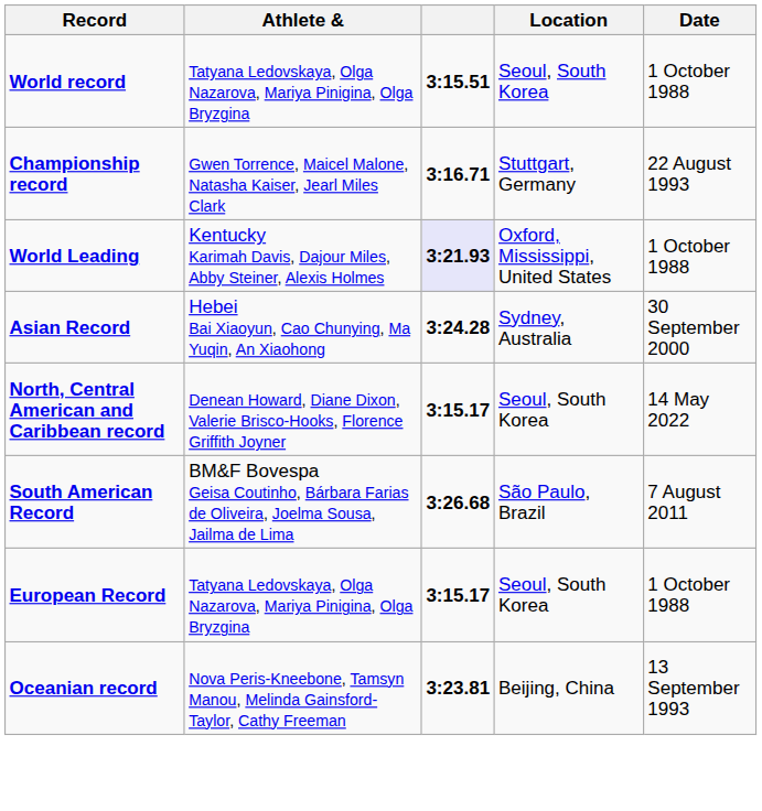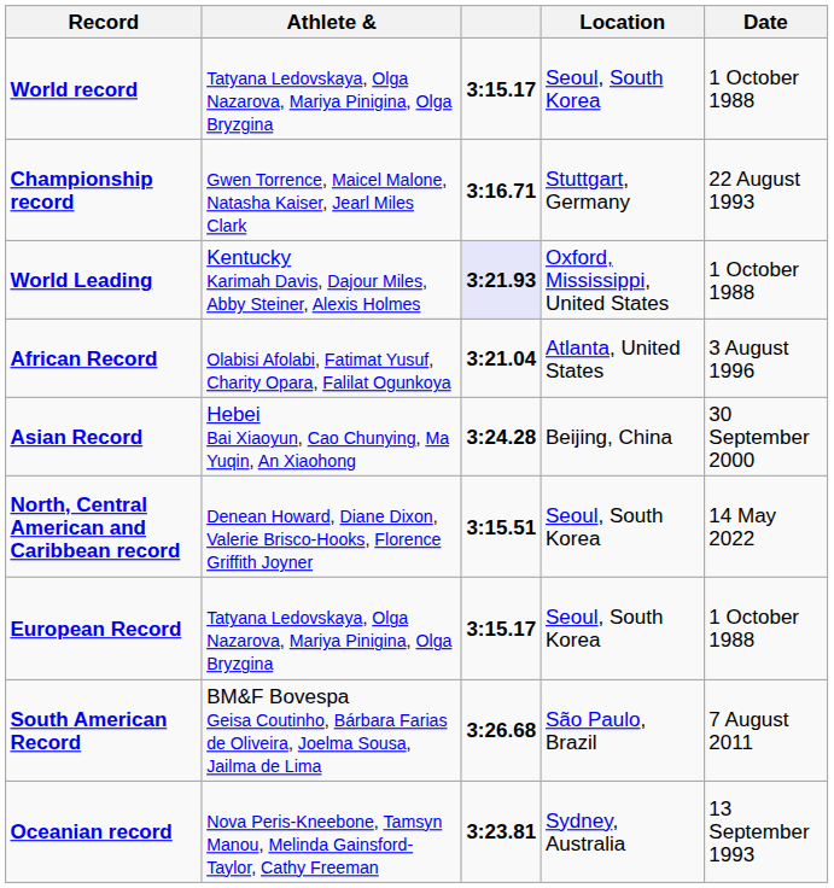 <table class="wikitable" style="text-align:left; font-size:95%;">
 <tr>
 <th width=24% align=center>Record</th>
 <th width=32% align=center>Athlete & </th>
 <th width=8% align=center></th>
 <th width=20% align=center>Location</th>
 <th width=15% align=center>Date</th>
 </tr>
 <tr>
 <td><strong><a href='#'>World record</a></strong></td>
 <td><br><small><a href='#'>Tatyana Ledovskaya</a>, <a href='#'>Olga Nazarova</a>, <a href='#'>Mariya Pinigina</a>, <a href='#'>Olga Bryzgina</a></small></td>
-<td align=center><strong>3:15.51</strong></td>
+<td align=center><strong>3:15.17</strong></td>
 <td><a href='#'>Seoul</a>, <a href='#'>South Korea</a></td>
 <td>1 October 1988</td>
 </tr>
 <tr>
 <td><strong><a href='#'>Championship record</a></strong></td>
 <td><br><small><a href='#'>Gwen Torrence</a>, <a href='#'>Maicel Malone</a>, <a href='#'>Natasha Kaiser</a>, <a href='#'>Jearl Miles Clark</a></small></td>
 <td align=center><strong>3:16.71</strong></td>
 <td><a href='#'>Stuttgart</a>, Germany</td>
 <td>22 August 1993</td>
 </tr>
 <tr>
 <td><strong><a href='#'>World Leading</a></strong></td>
 <td> <a href='#'>Kentucky</a> <br><small><a href='#'>Karimah Davis</a>, <a href='#'>Dajour Miles</a>, <a href='#'>Abby Steiner</a>, <a href='#'>Alexis Holmes</a></small></td>
 <td align=center style="background: lavender;"><strong>3:21.93</strong></td>
 <td><a href='#'>Oxford, Mississippi</a>, United States</td>
 <td>1 October 1988</td>
 </tr>
 <tr>
+<td><strong><a href='#'>African Record</a></strong></td>
+<td><br><small><a href='#'>Olabisi Afolabi</a>, <a href='#'>Fatimat Yusuf</a>, <a href='#'>Charity Opara</a>, <a href='#'>Falilat Ogunkoya</a></small></td>
+<td align=center><strong>3:21.04</strong></td>
+<td><a href='#'>Atlanta</a>, United States</td>
+<td>3 August 1996</td>
+</tr>
+<tr>
 <td><strong><a href='#'>Asian Record</a></strong></td>
 <td> <a href='#'>Hebei</a><br><small><a href='#'>Bai Xiaoyun</a>, <a href='#'>Cao Chunying</a>, <a href='#'>Ma Yuqin</a>, <a href='#'>An Xiaohong</a></small></td>
 <td align=center><strong>3:24.28</strong></td>
-<td><a href='#'>Sydney</a>, Australia</td>
+<td>Beijing, China</td>
 <td>30 September 2000</td>
 </tr>
 <tr>
 <td><strong><a href='#'>North, Central American and Caribbean record</a></strong></td>
 <td><br><small><a href='#'>Denean Howard</a>, <a href='#'>Diane Dixon</a>, <a href='#'>Valerie Brisco-Hooks</a>, <a href='#'>Florence Griffith Joyner</a></small></td>
+<td align=center><strong>3:15.51</strong></td>
+<td><a href='#'>Seoul</a>, South Korea</td>
+<td>14 May 2022</td>
+</tr>
+<tr>
+<td><strong><a href='#'>European Record</a></strong></td>
+<td><br><small><a href='#'>Tatyana Ledovskaya</a>, <a href='#'>Olga Nazarova</a>, <a href='#'>Mariya Pinigina</a>, <a href='#'>Olga Bryzgina</a></small></td>
 <td align=center><strong>3:15.17</strong></td>
 <td><a href='#'>Seoul</a>, South Korea</td>
-<td>14 May 2022</td>
+<td>1 October 1988</td>
 </tr>
 <tr>
 <td><strong><a href='#'>South American Record</a></strong></td>
 <td> BM&F Bovespa<br><small><a href='#'>Geisa Coutinho</a>, <a href='#'>Bárbara Farias de Oliveira</a>, <a href='#'>Joelma Sousa</a>, <a href='#'>Jailma de Lima</a></small></td>
 <td align=center><strong>3:26.68</strong></td>
 <td><a href='#'>São Paulo</a>, Brazil</td>
 <td>7 August 2011</td>
 </tr>
 <tr>
-<td><strong><a href='#'>European Record</a></strong></td>
-<td><br><small><a href='#'>Tatyana Ledovskaya</a>, <a href='#'>Olga Nazarova</a>, <a href='#'>Mariya Pinigina</a>, <a href='#'>Olga Bryzgina</a></small></td>
-<td align=center><strong>3:15.17</strong></td>
-<td><a href='#'>Seoul</a>, South Korea</td>
-<td>1 October 1988</td>
-</tr>
-<tr>
 <td><strong><a href='#'>Oceanian record</a></strong></td>
 <td><br><small><a href='#'>Nova Peris-Kneebone</a>, <a href='#'>Tamsyn Manou</a>, <a href='#'>Melinda Gainsford-Taylor</a>, <a href='#'>Cathy Freeman</a></small></td>
 <td align=center><strong>3:23.81</strong></td>
-<td>Beijing, China</td>
+<td><a href='#'>Sydney</a>, Australia</td>
 <td>13 September 1993</td>
 </tr>
 </table>
